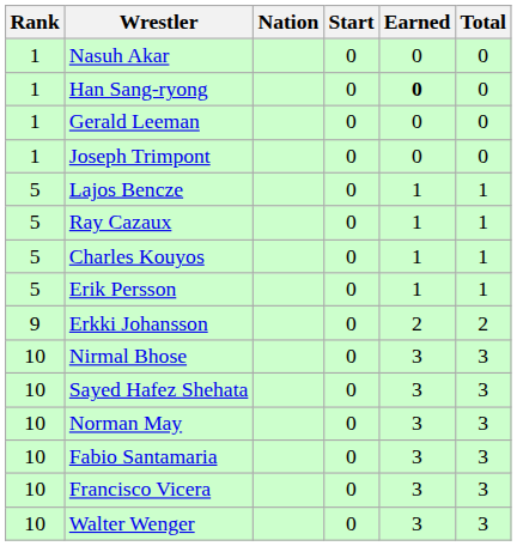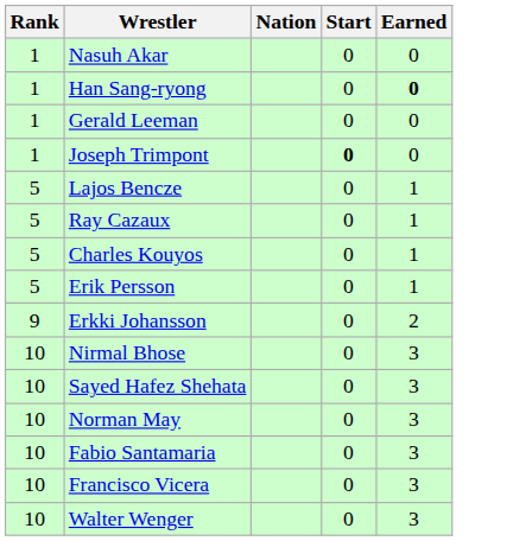 <table class="wikitable sortable" style="text-align:center;">
 <tr>
 <th>Rank</th>
 <th>Wrestler</th>
 <th>Nation</th>
 <th>Start</th>
 <th>Earned</th>
-<th>Total</th>
 </tr>
 <tr style="background:#cfc;">
 <td>1</td>
 <td align=left><a href='#'>Nasuh Akar</a></td>
 <td align=left></td>
-<td>0</td>
 <td>0</td>
 <td>0</td>
 </tr>
 <tr style="background:#cfc;">
 <td>1</td>
 <td align=left><a href='#'>Han Sang-ryong</a></td>
 <td align=left></td>
 <td>0</td>
 <td><strong>0</strong></td>
-<td>0</td>
 </tr>
 <tr style="background:#cfc;">
 <td>1</td>
 <td align=left><a href='#'>Gerald Leeman</a></td>
 <td align=left></td>
 <td>0</td>
 <td>0</td>
-<td>0</td>
 </tr>
 <tr style="background:#cfc;">
 <td>1</td>
 <td align=left><a href='#'>Joseph Trimpont</a></td>
 <td align=left></td>
-<td>0</td>
-<td>0</td>
+<td><strong>0</strong></td>
 <td>0</td>
 </tr>
 <tr style="background:#cfc;">
 <td>5</td>
 <td align=left><a href='#'>Lajos Bencze</a></td>
 <td align=left></td>
 <td>0</td>
 <td>1</td>
-<td>1</td>
 </tr>
 <tr style="background:#cfc;">
 <td>5</td>
 <td align=left><a href='#'>Ray Cazaux</a></td>
 <td align=left></td>
 <td>0</td>
-<td>1</td>
 <td>1</td>
 </tr>
 <tr style="background:#cfc;">
 <td>5</td>
 <td align=left><a href='#'>Charles Kouyos</a></td>
 <td align=left></td>
 <td>0</td>
 <td>1</td>
-<td>1</td>
 </tr>
 <tr style="background:#cfc;">
 <td>5</td>
 <td align=left><a href='#'>Erik Persson</a></td>
 <td align=left></td>
 <td>0</td>
-<td>1</td>
 <td>1</td>
 </tr>
 <tr style="background:#cfc;">
 <td>9</td>
 <td align=left><a href='#'>Erkki Johansson</a></td>
 <td align=left></td>
 <td>0</td>
 <td>2</td>
-<td>2</td>
 </tr>
 <tr style="background:#cfc;">
 <td>10</td>
 <td align=left><a href='#'>Nirmal Bhose</a></td>
 <td align=left></td>
 <td>0</td>
-<td>3</td>
 <td>3</td>
 </tr>
 <tr style="background:#cfc;">
 <td>10</td>
 <td align=left><a href='#'>Sayed Hafez Shehata</a></td>
 <td align=left></td>
 <td>0</td>
 <td>3</td>
-<td>3</td>
 </tr>
 <tr style="background:#cfc;">
 <td>10</td>
 <td align=left><a href='#'>Norman May</a></td>
 <td align=left></td>
 <td>0</td>
-<td>3</td>
 <td>3</td>
 </tr>
 <tr style="background:#cfc;">
 <td>10</td>
 <td align=left><a href='#'>Fabio Santamaria</a></td>
 <td align=left></td>
 <td>0</td>
 <td>3</td>
-<td>3</td>
 </tr>
 <tr style="background:#cfc;">
 <td>10</td>
 <td align=left><a href='#'>Francisco Vicera</a></td>
 <td align=left></td>
 <td>0</td>
-<td>3</td>
 <td>3</td>
 </tr>
 <tr style="background:#cfc;">
 <td>10</td>
 <td align=left><a href='#'>Walter Wenger</a></td>
 <td align=left></td>
 <td>0</td>
 <td>3</td>
-<td>3</td>
 </tr>
 </table>
